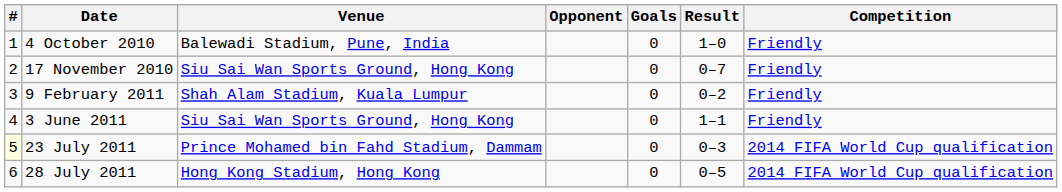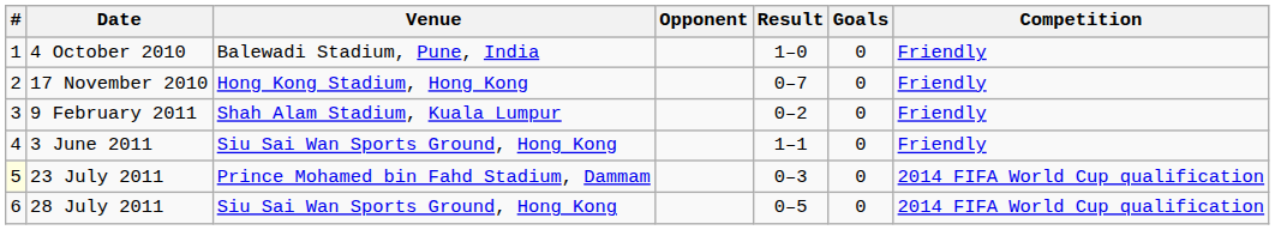 <table class="wikitable" style="font-size:90%; text-align: left;">
 <tr bgcolor="#CCCCCC" align="center">
 <th>#</th>
 <th>Date</th>
 <th>Venue</th>
 <th>Opponent</th>
+<th>Result</th>
 <th>Goals</th>
-<th>Result</th>
 <th>Competition</th>
 </tr>
 <tr>
 <td>1</td>
 <td>4 October 2010</td>
 <td>Balewadi Stadium, <a href='#'>Pune</a>, <a href='#'>India</a></td>
 <td></td>
+<td align=center>1–0</td>
 <td align=center>0</td>
-<td align=center>1–0</td>
 <td><a href='#'>Friendly</a></td>
 </tr>
 <tr>
 <td>2</td>
 <td>17 November 2010</td>
-<td><a href='#'>Siu Sai Wan Sports Ground</a>, <a href='#'>Hong Kong</a></td>
+<td><a href='#'>Hong Kong Stadium</a>, <a href='#'>Hong Kong</a></td>
 <td></td>
+<td align=center>0–7</td>
 <td align=center>0</td>
-<td align=center>0–7</td>
 <td><a href='#'>Friendly</a></td>
 </tr>
 <tr>
 <td>3</td>
 <td>9 February 2011</td>
 <td><a href='#'>Shah Alam Stadium</a>, <a href='#'>Kuala Lumpur</a></td>
 <td></td>
+<td align=center>0–2</td>
 <td align=center>0</td>
-<td align=center>0–2</td>
 <td><a href='#'>Friendly</a></td>
 </tr>
 <tr>
 <td>4</td>
 <td>3 June 2011</td>
 <td><a href='#'>Siu Sai Wan Sports Ground</a>, <a href='#'>Hong Kong</a></td>
 <td></td>
+<td align=center>1–1</td>
 <td align=center>0</td>
-<td align=center>1–1</td>
 <td><a href='#'>Friendly</a></td>
 </tr>
 <tr>
 <td style="background: lightyellow;">5</td>
 <td>23 July 2011</td>
 <td><a href='#'>Prince Mohamed bin Fahd Stadium</a>, <a href='#'>Dammam</a></td>
 <td></td>
+<td align=center>0–3</td>
 <td align=center>0</td>
-<td align=center>0–3</td>
 <td><a href='#'>2014 FIFA World Cup qualification</a></td>
 </tr>
 <tr>
 <td>6</td>
 <td>28 July 2011</td>
-<td><a href='#'>Hong Kong Stadium</a>, <a href='#'>Hong Kong</a></td>
+<td><a href='#'>Siu Sai Wan Sports Ground</a>, <a href='#'>Hong Kong</a></td>
 <td></td>
+<td align=center>0–5</td>
 <td align=center>0</td>
-<td align=center>0–5</td>
 <td><a href='#'>2014 FIFA World Cup qualification</a></td>
 </tr>
 </table>
